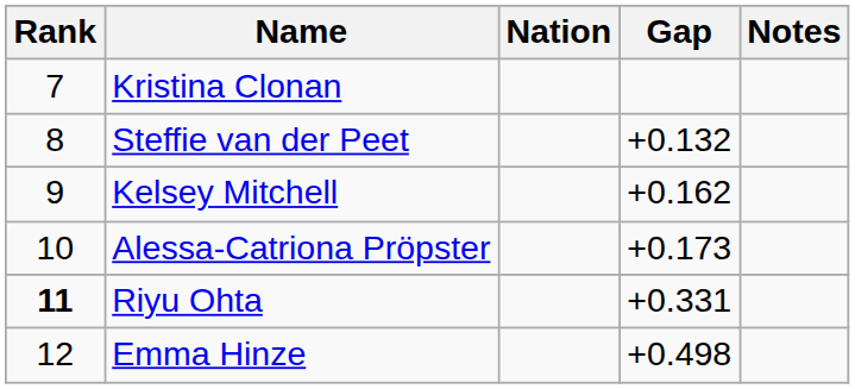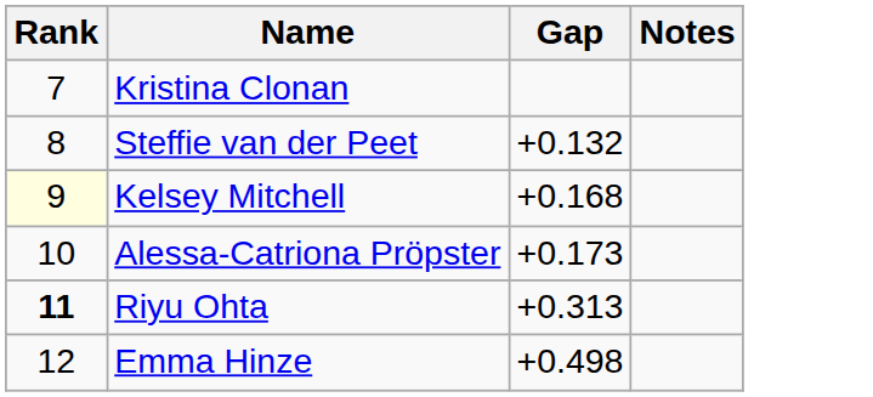 <table class="wikitable sortable" style="text-align:center">
 <tr>
 <th>Rank</th>
 <th>Name</th>
-<th>Nation</th>
 <th>Gap</th>
 <th>Notes</th>
 </tr>
 <tr>
 <td>7</td>
 <td align=left><a href='#'>Kristina Clonan</a></td>
-<td align=left></td>
 <td></td>
 <td></td>
 </tr>
 <tr>
 <td>8</td>
 <td align=left><a href='#'>Steffie van der Peet</a></td>
-<td align=left></td>
 <td>+0.132</td>
 <td></td>
 </tr>
 <tr>
-<td>9</td>
+<td style="background: lightyellow;">9</td>
 <td align=left><a href='#'>Kelsey Mitchell</a></td>
-<td align=left></td>
-<td>+0.162</td>
+<td>+0.168</td>
 <td></td>
 </tr>
 <tr>
 <td>10</td>
 <td align=left><a href='#'>Alessa-Catriona Pröpster</a></td>
-<td align=left></td>
 <td>+0.173</td>
 <td></td>
 </tr>
 <tr>
 <td><strong>11</strong></td>
 <td align=left><a href='#'>Riyu Ohta</a></td>
-<td align=left></td>
-<td>+0.331</td>
+<td>+0.313</td>
 <td></td>
 </tr>
 <tr>
 <td>12</td>
 <td align=left><a href='#'>Emma Hinze</a></td>
-<td align=left></td>
 <td>+0.498</td>
 <td></td>
 </tr>
 </table>
